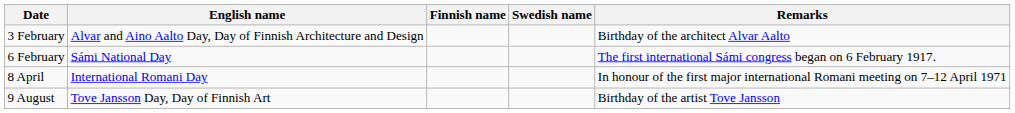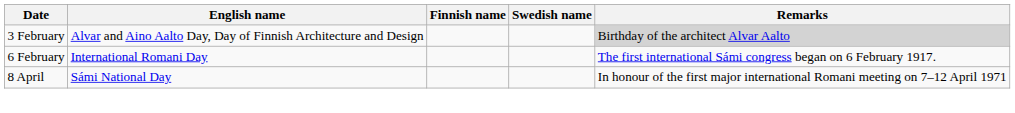 <table class="wikitable">
 <tr>
 <th>Date</th>
 <th>English name</th>
 <th>Finnish name</th>
 <th>Swedish name</th>
 <th>Remarks</th>
 </tr>
 <tr>
 <td>3 February</td>
 <td><a href='#'>Alvar</a> and <a href='#'>Aino Aalto</a> Day, Day of Finnish Architecture and Design</td>
 <td></td>
 <td></td>
-<td>Birthday of the architect <a href='#'>Alvar Aalto</a></td>
+<td style="background: lightgrey;">Birthday of the architect <a href='#'>Alvar Aalto</a></td>
 </tr>
 <tr>
 <td>6 February</td>
-<td><a href='#'>Sámi National Day</a></td>
+<td><a href='#'>International Romani Day</a></td>
 <td></td>
 <td></td>
 <td><a href='#'>The first international Sámi congress</a> began on 6 February 1917.</td>
 </tr>
 <tr>
 <td>8 April</td>
-<td><a href='#'>International Romani Day</a></td>
+<td><a href='#'>Sámi National Day</a></td>
 <td></td>
 <td></td>
 <td>In honour of the first major international Romani meeting on 7–12 April 1971</td>
 </tr>
-<tr>
-<td>9 August</td>
-<td><a href='#'>Tove Jansson</a> Day, Day of Finnish Art</td>
-<td></td>
-<td></td>
-<td>Birthday of the artist <a href='#'>Tove Jansson</a></td>
-</tr>
 </table>
